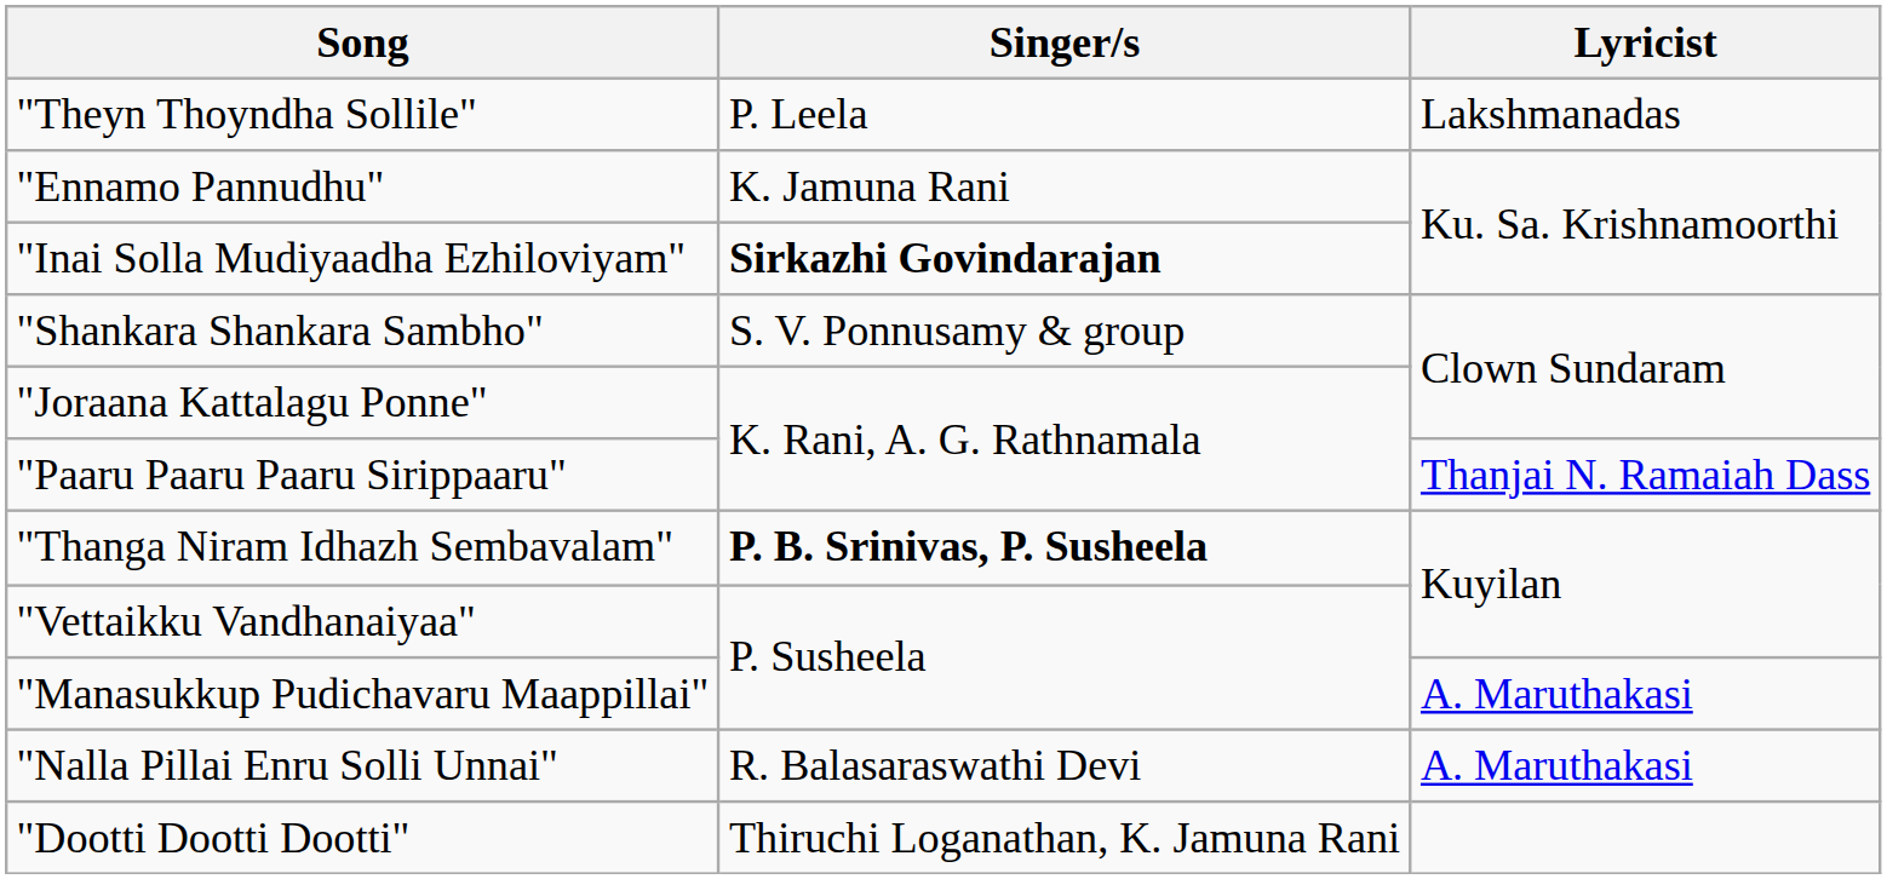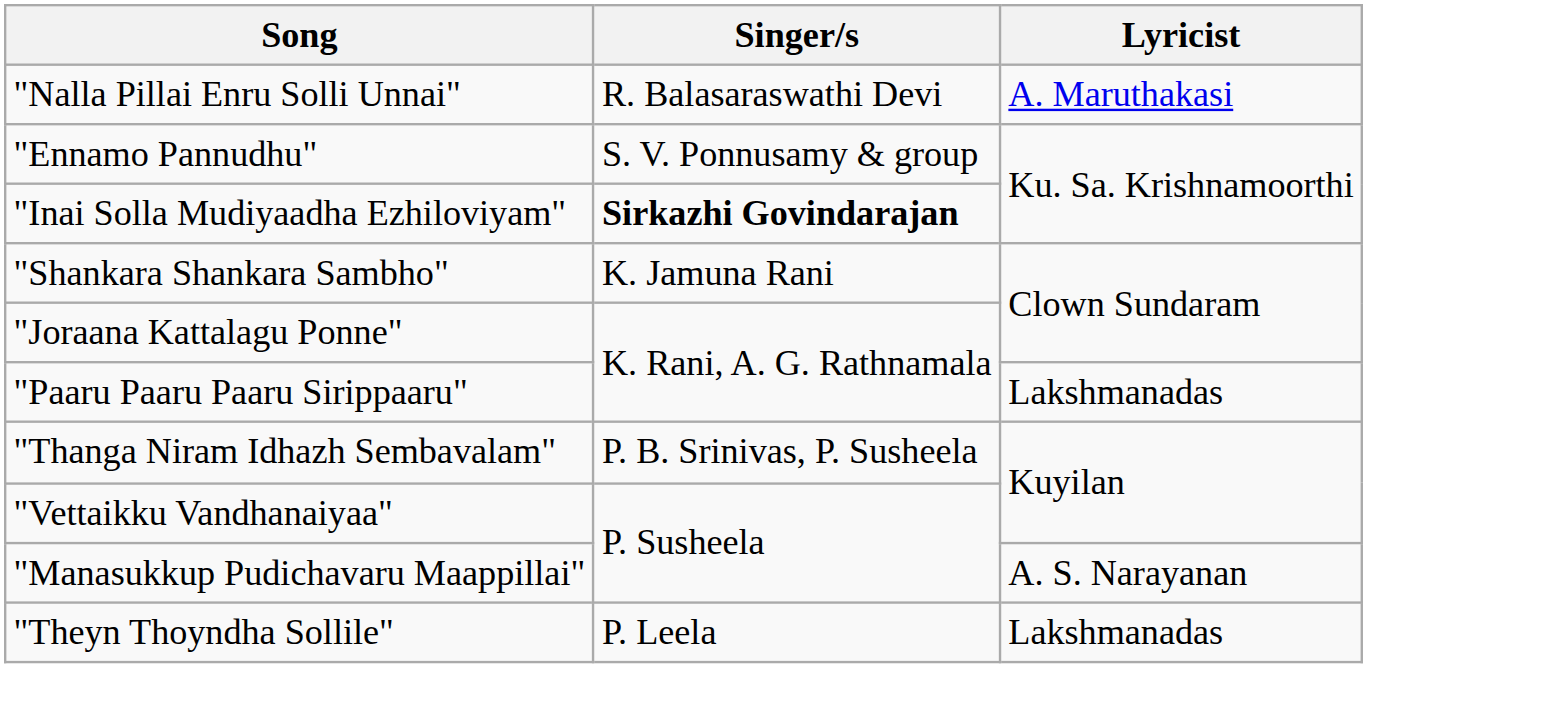 <table class="wikitable" style="font-size:95%;">
 <tr>
 <th>Song</th>
 <th>Singer/s</th>
 <th>Lyricist</th>
 </tr>
 <tr>
-<td>"Theyn Thoyndha Sollile"</td>
-<td>P. Leela</td>
-<td>Lakshmanadas</td>
+<td>"Nalla Pillai Enru Solli Unnai"</td>
+<td>R. Balasaraswathi Devi</td>
+<td><a href='#'>A. Maruthakasi</a></td>
 </tr>
 <tr>
 <td>"Ennamo Pannudhu"</td>
-<td>K. Jamuna Rani</td>
+<td>S. V. Ponnusamy & group</td>
 <td rowspan=2>Ku. Sa. Krishnamoorthi</td>
 </tr>
 <tr>
 <td>"Inai Solla Mudiyaadha Ezhiloviyam"</td>
 <td><strong>Sirkazhi Govindarajan</strong></td>
 </tr>
 <tr>
 <td>"Shankara Shankara Sambho"</td>
-<td>S. V. Ponnusamy & group</td>
+<td>K. Jamuna Rani</td>
 <td rowspan=2>Clown Sundaram</td>
 </tr>
 <tr>
 <td>"Joraana Kattalagu Ponne"</td>
 <td rowspan=2>K. Rani, A. G. Rathnamala</td>
 </tr>
 <tr>
 <td>"Paaru Paaru Paaru Sirippaaru"</td>
-<td><a href='#'>Thanjai N. Ramaiah Dass</a></td>
+<td>Lakshmanadas</td>
 </tr>
 <tr>
 <td>"Thanga Niram Idhazh Sembavalam"</td>
-<td><strong>P. B. Srinivas, P. Susheela</strong></td>
+<td>P. B. Srinivas, P. Susheela</td>
 <td rowspan=2>Kuyilan</td>
 </tr>
 <tr>
 <td>"Vettaikku Vandhanaiyaa"</td>
 <td rowspan=2>P. Susheela</td>
 </tr>
 <tr>
 <td>"Manasukkup Pudichavaru Maappillai"</td>
-<td><a href='#'>A. Maruthakasi</a></td>
+<td>A. S. Narayanan</td>
 </tr>
 <tr>
-<td>"Nalla Pillai Enru Solli Unnai"</td>
-<td>R. Balasaraswathi Devi</td>
-<td><a href='#'>A. Maruthakasi</a></td>
-</tr>
-<tr>
-<td>"Dootti Dootti Dootti"</td>
-<td>Thiruchi Loganathan, K. Jamuna Rani</td>
-<td></td>
+<td>"Theyn Thoyndha Sollile"</td>
+<td>P. Leela</td>
+<td>Lakshmanadas</td>
 </tr>
 </table>
